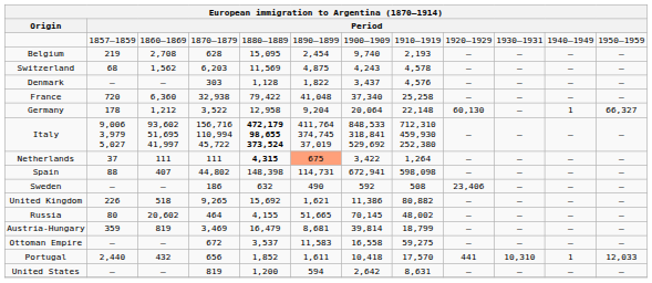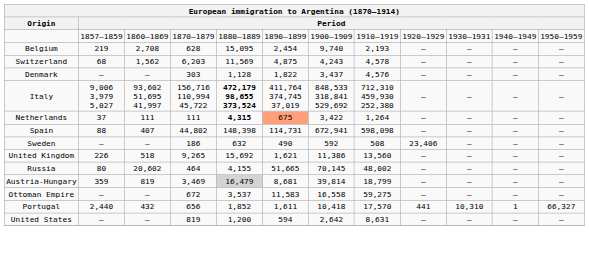 <table class="wikitable">
 <tr style="text-align:center">
 <th colspan="12">European immigration to Argentina (1870–1914)</th>
 </tr>
 <tr style="text-align:center">
 <th>Origin</th>
 <th colspan="11">Period</th>
 </tr>
 <tr style="text-align:center">
 <td></td>
 <td>1857–1859</td>
 <td>1860–1869</td>
 <td>1870–1879</td>
 <td>1880–1889</td>
 <td>1890–1899</td>
 <td>1900–1909</td>
 <td>1910–1919</td>
 <td>1920–1929</td>
 <td>1930–1931</td>
 <td>1940–1949</td>
 <td>1950–1959</td>
 </tr>
 <tr style="text-align:center">
 <td>Belgium</td>
 <td>219</td>
 <td>2,708</td>
 <td>628</td>
 <td>15,095</td>
 <td>2,454</td>
 <td>9,740</td>
 <td>2,193</td>
 <td style="text-align:center;">—</td>
 <td style="text-align:center;">—</td>
 <td style="text-align:center;">—</td>
 <td style="text-align:center;">—</td>
 </tr>
 <tr style="text-align:center">
 <td>Switzerland</td>
 <td>68</td>
 <td>1,562</td>
 <td>6,203</td>
 <td>11,569</td>
 <td>4,875</td>
 <td>4,243</td>
 <td>4,578</td>
 <td style="text-align:center;">—</td>
 <td style="text-align:center;">—</td>
 <td style="text-align:center;">—</td>
 <td style="text-align:center;">—</td>
 </tr>
 <tr style="text-align:center">
 <td>Denmark</td>
 <td style="text-align:center;">—</td>
 <td style="text-align:center;">—</td>
 <td>303</td>
 <td>1,128</td>
 <td>1,822</td>
 <td>3,437</td>
 <td>4,576</td>
 <td style="text-align:center;">—</td>
 <td style="text-align:center;">—</td>
 <td style="text-align:center;">—</td>
 <td style="text-align:center;">—</td>
 </tr>
 <tr style="text-align:center">
-<td>France</td>
-<td>720</td>
-<td>6,360</td>
-<td>32,938</td>
-<td>79,422</td>
-<td>41,048</td>
-<td>37,340</td>
-<td>25,258</td>
-<td style="text-align:center;">—</td>
-<td style="text-align:center;">—</td>
-<td style="text-align:center;">—</td>
-<td style="text-align:center;">—</td>
-</tr>
-<tr style="text-align:center">
-<td>Germany</td>
-<td>178</td>
-<td>1,212</td>
-<td>3,522</td>
-<td>12,958</td>
-<td>9,204</td>
-<td>20,064</td>
-<td>22,148</td>
-<td>60,130</td>
-<td style="text-align:center;">—</td>
-<td style="text-align:center;">1</td>
-<td>66,327</td>
-</tr>
-<tr style="text-align:center">
 <td>Italy	</td>
 <td>9,006<br>3,979<br>5,027</td>
 <td>93,602<br>51,695<br>41,997</td>
 <td>156,716<br>110,994<br>45,722</td>
 <td><strong>472,179<br>98,655<br>373,524</strong></td>
 <td>411,764<br>374,745<br>37,019</td>
 <td>848,533<br>318,841<br>529,692</td>
 <td>712,310<br>459,930<br>252,380</td>
 <td style="text-align:center;">—</td>
 <td style="text-align:center;">—</td>
 <td style="text-align:center;">—</td>
 <td style="text-align:center;">—</td>
 </tr>
 <tr style="text-align:center">
 <td>Netherlands</td>
 <td>37</td>
 <td>111</td>
 <td>111</td>
 <td><strong>4,315</strong></td>
 <td style="background: lightsalmon;">675</td>
 <td>3,422</td>
 <td>1,264</td>
 <td style="text-align:center;">—</td>
 <td style="text-align:center;">—</td>
 <td style="text-align:center;">—</td>
 <td style="text-align:center;">—</td>
 </tr>
 <tr style="text-align:center">
 <td>Spain</td>
 <td>88</td>
 <td>407</td>
 <td>44,802</td>
 <td>148,398</td>
 <td>114,731</td>
 <td>672,941</td>
 <td>598,098</td>
 <td style="text-align:center;">—</td>
 <td style="text-align:center;">—</td>
 <td style="text-align:center;">—</td>
 <td style="text-align:center;">—</td>
 </tr>
 <tr style="text-align:center">
 <td>Sweden</td>
 <td style="text-align:center;">—</td>
 <td style="text-align:center;">—</td>
 <td>186</td>
 <td>632</td>
 <td>490</td>
 <td>592</td>
 <td>508</td>
 <td>23,406</td>
 <td style="text-align:center;">—</td>
 <td style="text-align:center;">—</td>
 <td style="text-align:center;">—</td>
 </tr>
 <tr style="text-align:center">
 <td>United Kingdom</td>
 <td>226</td>
 <td>518</td>
 <td>9,265</td>
 <td>15,692</td>
 <td>1,621</td>
 <td>11,386</td>
-<td>80,882</td>
+<td>13,560</td>
 <td style="text-align:center;">—</td>
 <td style="text-align:center;">—</td>
 <td style="text-align:center;">—</td>
 <td style="text-align:center;">—</td>
 </tr>
 <tr style="text-align:center">
 <td>Russia</td>
 <td>80</td>
 <td>20,602</td>
 <td>464</td>
 <td>4,155</td>
 <td>51,665</td>
 <td>70,145</td>
 <td>48,002</td>
 <td style="text-align:center;">—</td>
 <td style="text-align:center;">—</td>
 <td style="text-align:center;">—</td>
 <td style="text-align:center;">—</td>
 </tr>
 <tr style="text-align:center">
 <td>Austria-Hungary</td>
 <td>359</td>
 <td>819</td>
 <td>3,469</td>
-<td>16,479</td>
+<td style="background: lightgrey;">16,479</td>
 <td>8,681</td>
 <td>39,814</td>
 <td>18,799</td>
 <td style="text-align:center;">—</td>
 <td style="text-align:center;">—</td>
 <td style="text-align:center;">—</td>
 <td style="text-align:center;">—</td>
 </tr>
 <tr style="text-align:center">
 <td>Ottoman Empire</td>
 <td style="text-align:center;">—</td>
 <td style="text-align:center;">—</td>
 <td>672</td>
 <td>3,537</td>
 <td>11,583</td>
 <td>16,558</td>
 <td>59,275</td>
 <td style="text-align:center;">—</td>
 <td style="text-align:center;">—</td>
 <td style="text-align:center;">—</td>
 <td style="text-align:center;">—</td>
 </tr>
 <tr style="text-align:center">
 <td>Portugal</td>
 <td>2,440</td>
 <td>432</td>
 <td>656</td>
 <td>1,852</td>
 <td>1,611</td>
 <td>10,418</td>
 <td>17,570</td>
 <td>441</td>
 <td>10,310</td>
 <td style="text-align:center;">1</td>
-<td>12,033</td>
+<td>66,327</td>
 </tr>
 <tr style="text-align:center">
 <td>United States</td>
 <td style="text-align:center;">—</td>
 <td style="text-align:center;">—</td>
 <td>819</td>
 <td>1,200</td>
 <td>594</td>
 <td>2,642</td>
 <td>8,631</td>
 <td style="text-align:center;">—</td>
 <td style="text-align:center;">—</td>
 <td style="text-align:center;">—</td>
 <td style="text-align:center;">—</td>
 </tr>
 <tr>
 </tr>
 </table>
